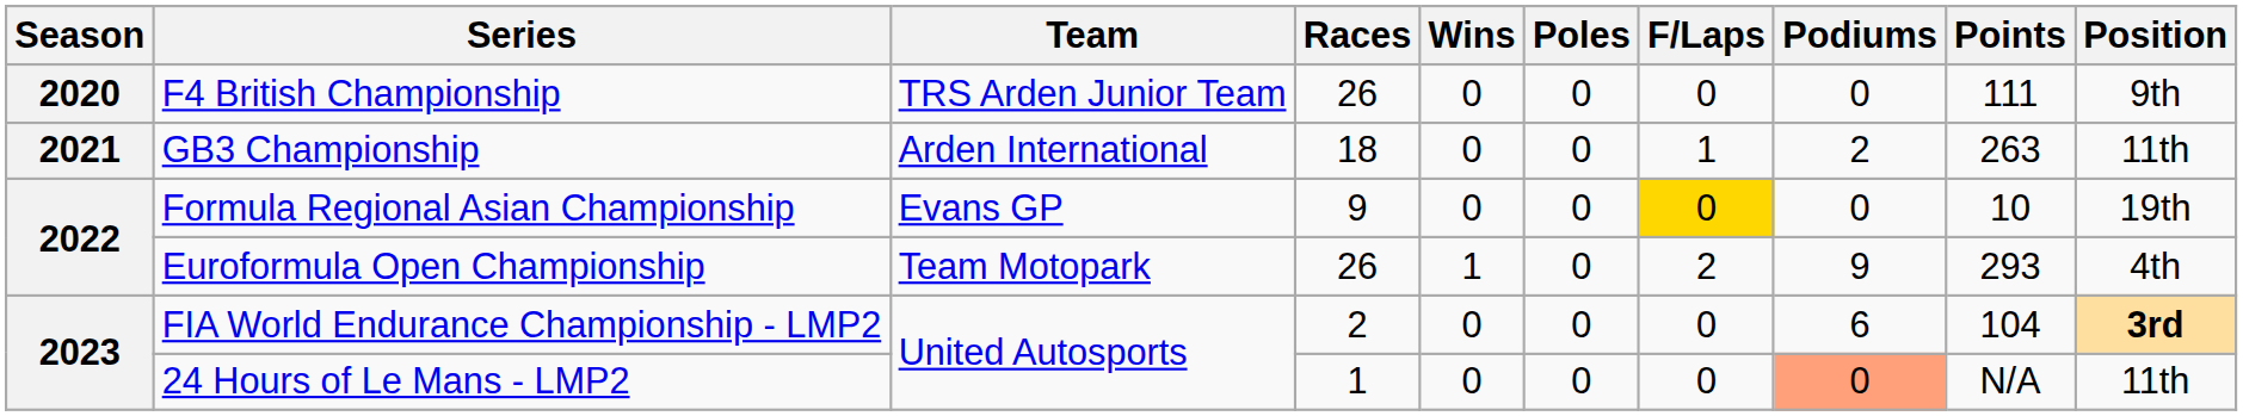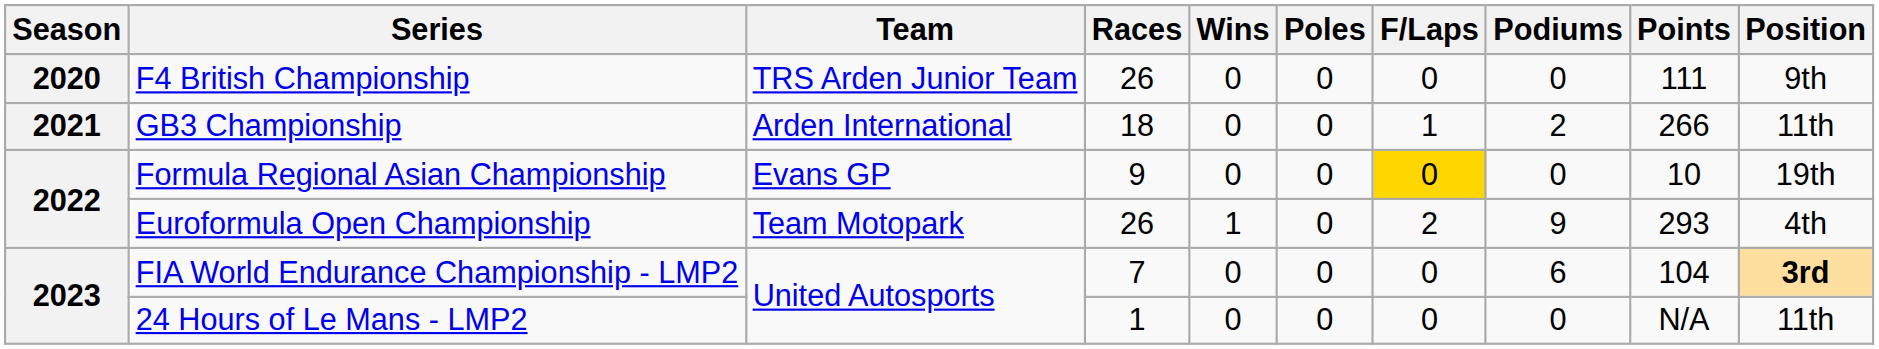 <table class="wikitable" style="font-size: 90%; text-align:center">
 <tr>
 <th>Season</th>
 <th>Series</th>
 <th>Team</th>
 <th>Races</th>
 <th>Wins</th>
 <th>Poles</th>
 <th>F/Laps</th>
 <th>Podiums</th>
 <th>Points</th>
 <th>Position</th>
 </tr>
 <tr>
 <th>2020</th>
 <td align=left><a href='#'>F4 British Championship</a></td>
 <td align=left><a href='#'>TRS Arden Junior Team</a></td>
 <td>26</td>
 <td>0</td>
 <td>0</td>
 <td>0</td>
 <td>0</td>
 <td>111</td>
 <td>9th</td>
 </tr>
 <tr>
 <th>2021</th>
 <td align=left><a href='#'>GB3 Championship</a></td>
 <td align=left><a href='#'>Arden International</a></td>
 <td>18</td>
 <td>0</td>
 <td>0</td>
 <td>1</td>
 <td>2</td>
-<td>263</td>
+<td>266</td>
 <td>11th</td>
 </tr>
 <tr>
 <th rowspan=2>2022</th>
 <td align=left><a href='#'>Formula Regional Asian Championship</a></td>
 <td align=left><a href='#'>Evans GP</a></td>
 <td>9</td>
 <td>0</td>
 <td>0</td>
 <td style="background: gold;">0</td>
 <td>0</td>
 <td>10</td>
 <td>19th</td>
 </tr>
 <tr>
 <td align=left><a href='#'>Euroformula Open Championship</a></td>
 <td align=left><a href='#'>Team Motopark</a></td>
 <td>26</td>
 <td>1</td>
 <td>0</td>
 <td>2</td>
 <td>9</td>
 <td>293</td>
 <td>4th</td>
 </tr>
 <tr>
 <th rowspan="2">2023</th>
 <td align=left><a href='#'>FIA World Endurance Championship - LMP2</a></td>
 <td rowspan="2" align="left"><a href='#'>United Autosports</a></td>
-<td>2</td>
+<td>7</td>
 <td>0</td>
 <td>0</td>
 <td>0</td>
 <td>6</td>
 <td>104</td>
 <td style="background:#FFDF9F;"><strong>3rd</strong></td>
 </tr>
 <tr>
 <td align=left><a href='#'>24 Hours of Le Mans - LMP2</a></td>
 <td>1</td>
 <td>0</td>
 <td>0</td>
 <td>0</td>
-<td style="background: lightsalmon;">0</td>
+<td>0</td>
 <td>N/A</td>
 <td>11th</td>
 </tr>
 </table>
